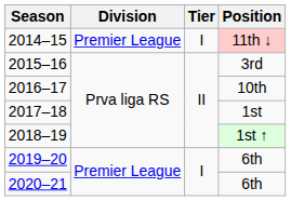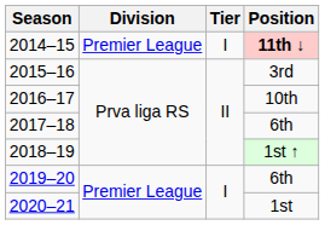 <table class="wikitable">
 <tr>
 <th>Season</th>
 <th>Division</th>
 <th>Tier</th>
 <th>Position</th>
 </tr>
 <tr align="center">
 <td>2014–15</td>
 <td><a href='#'>Premier League</a></td>
 <td>I</td>
-<td bgcolor="#ffcccc">11th ↓</td>
+<td bgcolor="#ffcccc"><strong>11th ↓</strong></td>
 </tr>
 <tr align="center">
 <td>2015–16</td>
 <td rowspan=4 align="center">Prva liga RS</td>
 <td rowspan=4 align="center">II</td>
 <td>3rd</td>
 </tr>
 <tr align="center">
 <td>2016–17</td>
 <td>10th</td>
 </tr>
 <tr align="center">
 <td>2017–18</td>
-<td>1st</td>
+<td>6th</td>
 </tr>
 <tr align="center">
 <td>2018–19</td>
 <td bgcolor="#ddffdd">1st ↑</td>
 </tr>
 <tr align="center">
 <td><a href='#'>2019–20</a></td>
 <td rowspan=2 align="center"><a href='#'>Premier League</a></td>
 <td rowspan=2 align="center">I</td>
 <td>6th</td>
 </tr>
 <tr align="center">
 <td><a href='#'>2020–21</a></td>
-<td>6th</td>
+<td>1st</td>
 </tr>
 </table>
